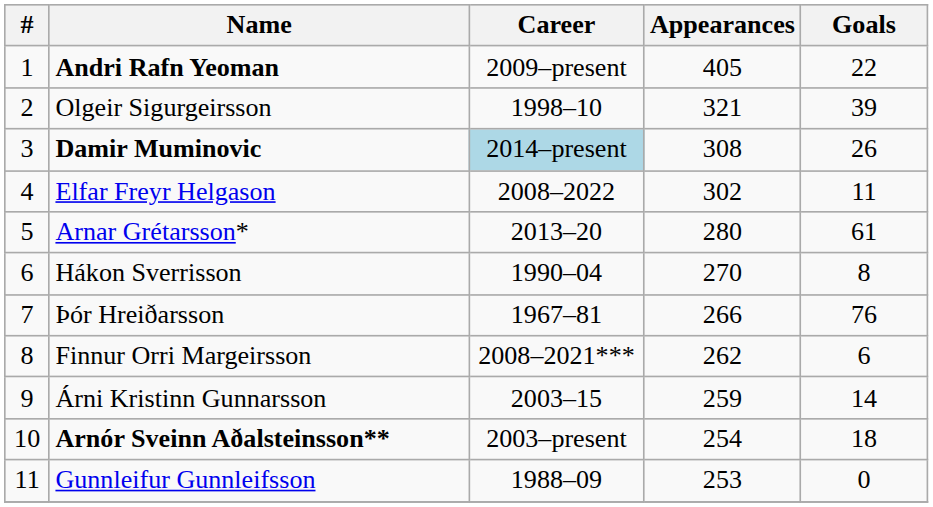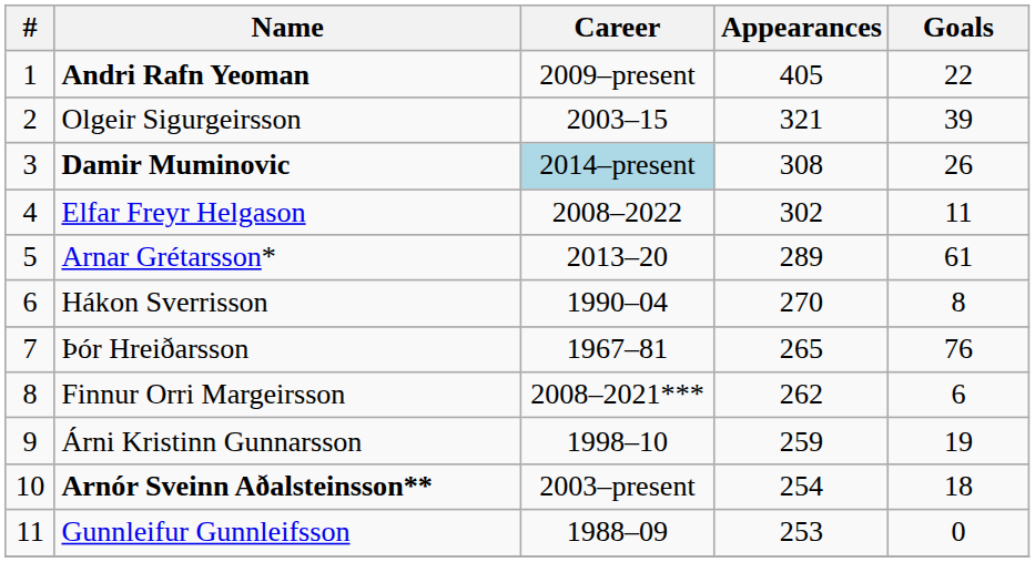 <table class="wikitable" style="text-align:center;">
 <tr>
 <th width=20>#</th>
 <th width=250>Name</th>
 <th width=100>Career</th>
 <th width=70>Appearances</th>
 <th width=70>Goals</th>
 </tr>
 <tr>
 <td>1</td>
 <td align="left"><strong> Andri Rafn Yeoman</strong></td>
 <td>2009–present</td>
 <td>405</td>
 <td>22</td>
 </tr>
 <tr>
 <td>2</td>
 <td align="left"> Olgeir Sigurgeirsson</td>
-<td>1998–10</td>
+<td>2003–15</td>
 <td>321</td>
 <td>39</td>
 </tr>
 <tr>
 <td>3</td>
 <td align="left"> <strong>Damir Muminovic</strong></td>
 <td style="background: lightblue;">2014–present</td>
 <td>308</td>
 <td>26</td>
 </tr>
 <tr>
 <td>4</td>
 <td align="left"> <a href='#'>Elfar Freyr Helgason</a></td>
 <td>2008–2022</td>
 <td>302</td>
 <td>11</td>
 </tr>
 <tr>
 <td>5</td>
 <td align="left"> <a href='#'>Arnar Grétarsson</a>*</td>
 <td>2013–20</td>
-<td>280</td>
+<td>289</td>
 <td>61</td>
 </tr>
 <tr>
 <td>6</td>
 <td align="left"> Hákon Sverrisson</td>
 <td>1990–04</td>
 <td>270</td>
 <td>8</td>
 </tr>
 <tr>
 <td>7</td>
 <td align="left"> Þór Hreiðarsson</td>
 <td>1967–81</td>
-<td>266</td>
+<td>265</td>
 <td>76</td>
 </tr>
 <tr>
 <td>8</td>
 <td align="left"> Finnur Orri Margeirsson</td>
 <td>2008–2021***</td>
 <td>262</td>
 <td>6</td>
 </tr>
 <tr>
 <td>9</td>
 <td align="left"> Árni Kristinn Gunnarsson</td>
-<td>2003–15</td>
+<td>1998–10</td>
 <td>259</td>
-<td>14</td>
+<td>19</td>
 </tr>
 <tr>
 <td>10</td>
 <td align="left"><strong> Arnór Sveinn Aðalsteinsson**</strong></td>
 <td>2003–present</td>
 <td>254</td>
 <td>18</td>
 </tr>
 <tr>
 <td>11</td>
 <td align="left"> <a href='#'>Gunnleifur Gunnleifsson</a></td>
 <td>1988–09</td>
 <td>253</td>
 <td>0</td>
 </tr>
 <tr>
 </tr>
 </table>
